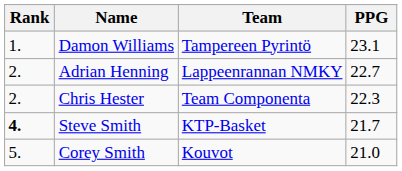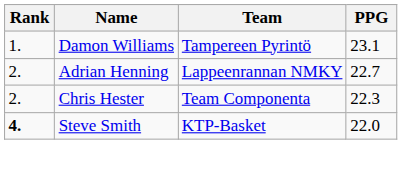 <table class="wikitable">
 <tr>
 <th width=40>Rank</th>
 <th>Name</th>
 <th>Team</th>
 <th width=40>PPG</th>
 </tr>
 <tr>
 <td>1.</td>
 <td> <a href='#'>Damon Williams</a></td>
 <td><a href='#'>Tampereen Pyrintö</a></td>
 <td>23.1</td>
 </tr>
 <tr>
 <td>2.</td>
 <td> <a href='#'>Adrian Henning</a></td>
 <td><a href='#'>Lappeenrannan NMKY</a></td>
 <td>22.7</td>
 </tr>
 <tr>
 <td>2.</td>
 <td> <a href='#'>Chris Hester</a></td>
 <td><a href='#'>Team Componenta</a></td>
 <td>22.3</td>
 </tr>
 <tr>
 <td><strong>4.</strong></td>
 <td> <a href='#'>Steve Smith</a></td>
 <td><a href='#'>KTP-Basket</a></td>
-<td>21.7</td>
-</tr>
-<tr>
-<td>5.</td>
-<td> <a href='#'>Corey Smith</a></td>
-<td><a href='#'>Kouvot</a></td>
-<td>21.0</td>
+<td>22.0</td>
 </tr>
 </table>
